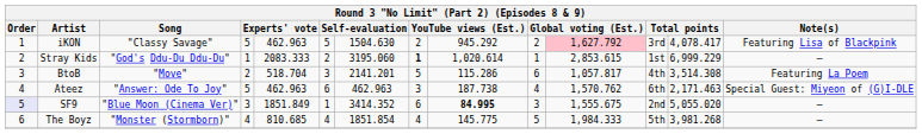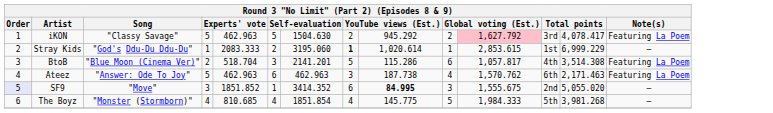 <table class="wikitable sortable" style="text-align:center">
 <tr>
 <th colspan="14">Round 3 "No Limit" (Part 2) (Episodes 8 & 9)</th>
 </tr>
 <tr>
 <th>Order</th>
 <th>Artist</th>
 <th>Song</th>
 <th colspan="2">Experts' vote</th>
 <th colspan="2">Self-evaluation</th>
 <th colspan="2">YouTube views (Est.)</th>
 <th colspan="2">Global voting (Est.)</th>
 <th colspan="2">Total points</th>
 <th>Note(s)</th>
 </tr>
 <tr>
 <td>1</td>
 <td>iKON</td>
 <td>"Classy Savage"</td>
 <td>5</td>
 <td>462.963</td>
 <td>5</td>
 <td>1504.630</td>
 <td>2</td>
 <td>945.292</td>
 <td>2</td>
 <td style="background: pink;">1,627.792</td>
 <td>3rd</td>
 <td>4,078.417</td>
-<td>Featuring <a href='#'>Lisa</a> of <a href='#'>Blackpink</a></td>
+<td>Featuring <a href='#'>La Poem</a></td>
 </tr>
 <tr>
 <td>2</td>
 <td>Stray Kids</td>
 <td>"<a href='#'>God's</a> <a href='#'>Ddu-Du Ddu-Du</a>"</td>
 <td>1</td>
 <td>2083.333</td>
 <td>2</td>
 <td>3195.060</td>
 <td><strong>1</strong></td>
 <td>1,020.614</td>
 <td>1</td>
 <td>2,853.615</td>
 <td>1st</td>
 <td>6,999.229</td>
 <td>—</td>
 </tr>
 <tr>
 <td>3</td>
 <td>BtoB</td>
-<td>"<a href='#'>Move</a>"</td>
+<td>"<a href='#'>Blue Moon (Cinema Ver)</a>"</td>
 <td>2</td>
 <td>518.704</td>
 <td>3</td>
 <td>2141.201</td>
 <td>5</td>
 <td>115.286</td>
 <td>6</td>
 <td>1,057.817</td>
 <td>4th</td>
 <td>3,514.308</td>
 <td>Featuring <a href='#'>La Poem</a></td>
 </tr>
 <tr>
 <td>4</td>
 <td>Ateez</td>
 <td>"<a href='#'>Answer: Ode To Joy</a>"</td>
 <td>5</td>
 <td>462.963</td>
 <td>6</td>
 <td>462.963</td>
 <td>3</td>
 <td>187.738</td>
 <td>4</td>
 <td>1,570.762</td>
 <td>6th</td>
 <td>2,171.463</td>
-<td>Special Guest: <a href='#'>Miyeon</a> of <a href='#'>(G)I-DLE</a></td>
+<td>Featuring <a href='#'>La Poem</a></td>
 </tr>
 <tr>
 <td style="background: lavender;">5</td>
 <td>SF9</td>
-<td>"<a href='#'>Blue Moon (Cinema Ver)</a>"</td>
+<td>"<a href='#'>Move</a>"</td>
 <td>3</td>
-<td>1851.849</td>
+<td>1851.852</td>
 <td>1</td>
 <td>3414.352</td>
 <td>6</td>
 <td><strong>84.995</strong></td>
 <td>3</td>
 <td>1,555.675</td>
 <td>2nd</td>
 <td>5,055.020</td>
 <td>—</td>
 </tr>
 <tr>
 <td>6</td>
 <td>The Boyz</td>
 <td>"<a href='#'>Monster</a> (<a href='#'>Stormborn</a>)"</td>
 <td>4</td>
 <td>810.685</td>
 <td>4</td>
 <td>1851.854</td>
 <td>4</td>
 <td>145.775</td>
 <td>5</td>
 <td>1,984.333</td>
 <td>5th</td>
 <td>3,981.268</td>
 <td>—</td>
 </tr>
 <tr>
 </tr>
 </table>
